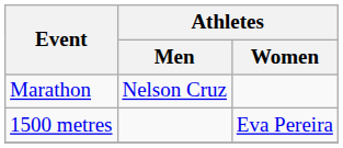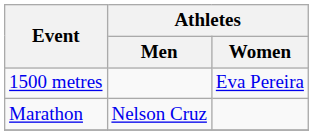 <table class=wikitable style="font-size:90%">
 <tr>
 <th rowspan=2>Event</th>
 <th colspan=2>Athletes</th>
 </tr>
 <tr>
 <th>Men</th>
 <th>Women</th>
 </tr>
 <tr>
+<td><a href='#'>1500 metres</a></td>
+<td></td>
+<td><a href='#'>Eva Pereira</a></td>
+</tr>
+<tr>
 <td><a href='#'>Marathon</a></td>
 <td><a href='#'>Nelson Cruz</a></td>
 <td></td>
 </tr>
 <tr>
-<td><a href='#'>1500 metres</a></td>
-<td></td>
-<td><a href='#'>Eva Pereira</a></td>
-</tr>
-<tr>
 </tr>
 </table>
